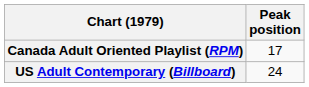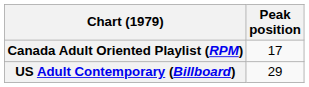 <table class="wikitable sortable plainrowheaders" style="text-align:center">
 <tr>
 <th scope="col">Chart (1979)</th>
 <th scope="col">Peak<br>position</th>
 </tr>
 <tr>
 <th scope="row">Canada Adult Oriented Playlist (<em><a href='#'>RPM</a></em>)</th>
 <td>17</td>
 </tr>
 <tr>
 <th scope="row">US  <a href='#'>Adult Contemporary</a> (<em><a href='#'>Billboard</a></em>)</th>
-<td>24</td>
+<td>29</td>
 </tr>
 </table>
